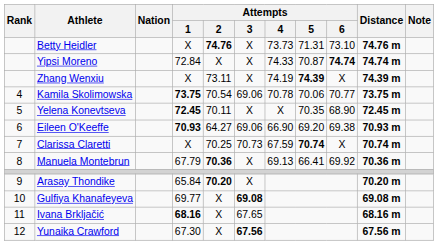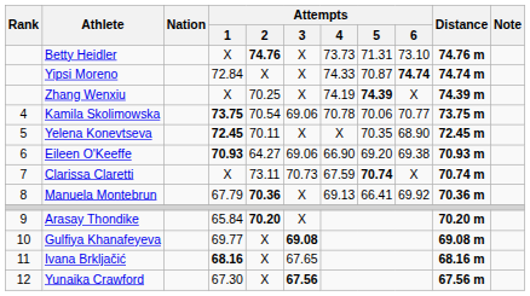 <table class="wikitable" style=" text-align:center;">
 <tr>
 <th rowspan="2">Rank</th>
 <th rowspan="2">Athlete</th>
 <th rowspan="2">Nation</th>
 <th colspan="6">Attempts</th>
 <th rowspan="2">Distance</th>
 <th rowspan="2">Note</th>
 </tr>
 <tr>
 <th>1</th>
 <th>2</th>
 <th>3</th>
 <th>4</th>
 <th>5</th>
 <th>6</th>
 </tr>
 <tr>
 <td></td>
 <td align=left><a href='#'>Betty Heidler</a></td>
 <td align=left></td>
 <td>X</td>
 <td><strong>74.76</strong></td>
 <td>X</td>
 <td>73.73</td>
 <td>71.31</td>
 <td>73.10</td>
 <td><strong>74.76 m </strong></td>
 <td></td>
 </tr>
 <tr>
 <td></td>
 <td align=left><a href='#'>Yipsi Moreno</a></td>
 <td align=left></td>
 <td>72.84</td>
 <td>X</td>
 <td>X</td>
 <td>74.33</td>
 <td>70.87</td>
 <td><strong>74.74</strong></td>
 <td><strong>74.74 m </strong></td>
 <td></td>
 </tr>
 <tr>
 <td></td>
 <td align=left><a href='#'>Zhang Wenxiu</a></td>
 <td align=left></td>
 <td>X</td>
-<td>73.11</td>
+<td>70.25</td>
 <td>X</td>
 <td>74.19</td>
 <td><strong>74.39</strong></td>
 <td>X</td>
 <td><strong>74.39 m </strong></td>
 <td></td>
 </tr>
 <tr>
 <td>4</td>
 <td align=left><a href='#'>Kamila Skolimowska</a></td>
 <td align=left></td>
 <td><strong>73.75</strong></td>
 <td>70.54</td>
 <td>69.06</td>
 <td>70.78</td>
 <td>70.06</td>
 <td>70.77</td>
 <td><strong>73.75 m </strong></td>
 <td></td>
 </tr>
 <tr>
 <td>5</td>
 <td align=left><a href='#'>Yelena Konevtseva</a></td>
 <td align=left></td>
 <td><strong>72.45</strong></td>
 <td>70.11</td>
 <td>X</td>
 <td>X</td>
 <td>70.35</td>
 <td>68.90</td>
 <td><strong>72.45 m </strong></td>
 <td></td>
 </tr>
 <tr>
 <td>6</td>
 <td align=left><a href='#'>Eileen O'Keeffe</a></td>
 <td align=left></td>
 <td><strong>70.93</strong></td>
 <td>64.27</td>
 <td>69.06</td>
 <td>66.90</td>
 <td>69.20</td>
 <td>69.38</td>
 <td><strong>70.93 m </strong></td>
 <td></td>
 </tr>
 <tr>
 <td>7</td>
 <td align=left><a href='#'>Clarissa Claretti</a></td>
 <td align=left></td>
 <td>X</td>
-<td>70.25</td>
+<td>73.11</td>
 <td>70.73</td>
 <td>67.59</td>
 <td><strong>70.74</strong></td>
 <td>X</td>
 <td><strong>70.74 m </strong></td>
 <td></td>
 </tr>
 <tr>
 <td>8</td>
 <td align=left><a href='#'>Manuela Montebrun</a></td>
 <td align=left></td>
 <td>67.79</td>
 <td><strong>70.36</strong></td>
 <td>X</td>
 <td>69.13</td>
 <td>66.41</td>
 <td>69.92</td>
 <td><strong>70.36 m </strong></td>
 <td></td>
 </tr>
 <tr>
 <td colspan=11 bgcolor=lightgray></td>
 </tr>
 <tr>
 <td>9</td>
 <td align=left><a href='#'>Arasay Thondike</a></td>
 <td align=left></td>
 <td>65.84</td>
 <td><strong>70.20</strong></td>
 <td>X</td>
 <td colspan=3></td>
 <td><strong>70.20 m </strong></td>
 <td></td>
 </tr>
 <tr>
 <td>10</td>
 <td align=left><a href='#'>Gulfiya Khanafeyeva</a></td>
 <td align=left></td>
 <td>69.77</td>
 <td>X</td>
 <td><strong>69.08</strong></td>
 <td colspan="3"></td>
 <td><strong>69.08 m </strong></td>
 <td></td>
 </tr>
 <tr>
 <td>11</td>
 <td align=left><a href='#'>Ivana Brkljačić</a></td>
 <td align=left></td>
 <td><strong>68.16</strong></td>
 <td>X</td>
 <td>67.65</td>
 <td colspan=3></td>
 <td><strong>68.16 m </strong></td>
 <td></td>
 </tr>
 <tr>
 <td>12</td>
 <td align=left><a href='#'>Yunaika Crawford</a></td>
 <td align=left></td>
 <td>67.30</td>
 <td>X</td>
 <td><strong>67.56</strong></td>
 <td colspan="3"></td>
 <td><strong>67.56 m </strong></td>
 <td></td>
 </tr>
 </table>
